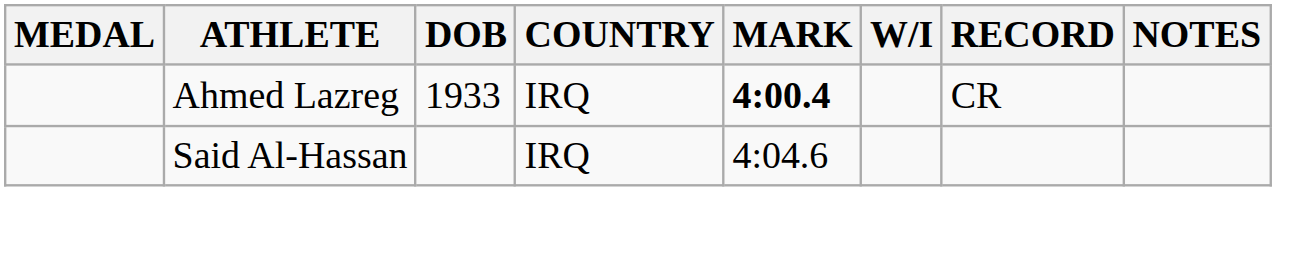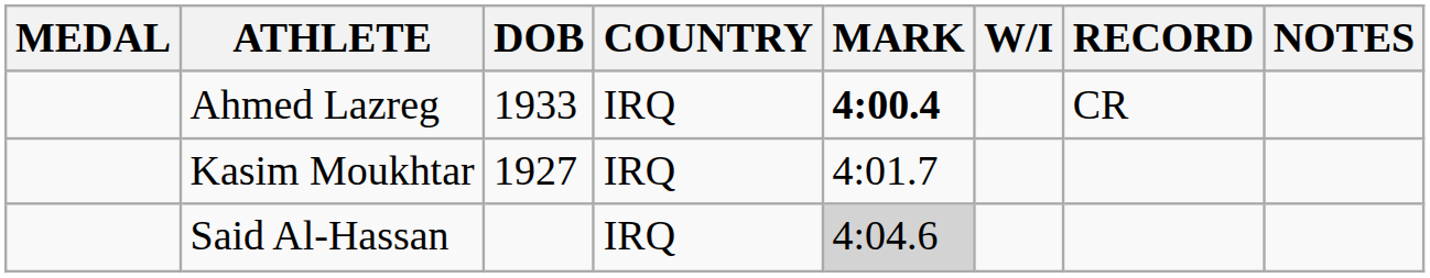 <table class="wikitable">
 <tr>
 <th>MEDAL</th>
 <th>ATHLETE</th>
 <th>DOB</th>
 <th>COUNTRY</th>
 <th>MARK</th>
 <th>W/I</th>
 <th>RECORD</th>
 <th>NOTES</th>
 </tr>
 <tr>
 <td></td>
 <td>Ahmed Lazreg</td>
 <td>1933</td>
 <td>IRQ</td>
 <td><strong>4:00.4</strong></td>
 <td></td>
 <td>CR</td>
 <td></td>
 </tr>
 <tr>
 <td></td>
+<td>Kasim Moukhtar</td>
+<td>1927</td>
+<td>IRQ</td>
+<td>4:01.7</td>
+<td></td>
+<td></td>
+<td></td>
+</tr>
+<tr>
+<td></td>
 <td>Said Al-Hassan</td>
 <td></td>
 <td>IRQ</td>
-<td>4:04.6</td>
+<td style="background: lightgrey;">4:04.6</td>
 <td></td>
 <td></td>
 <td></td>
 </tr>
 </table>
